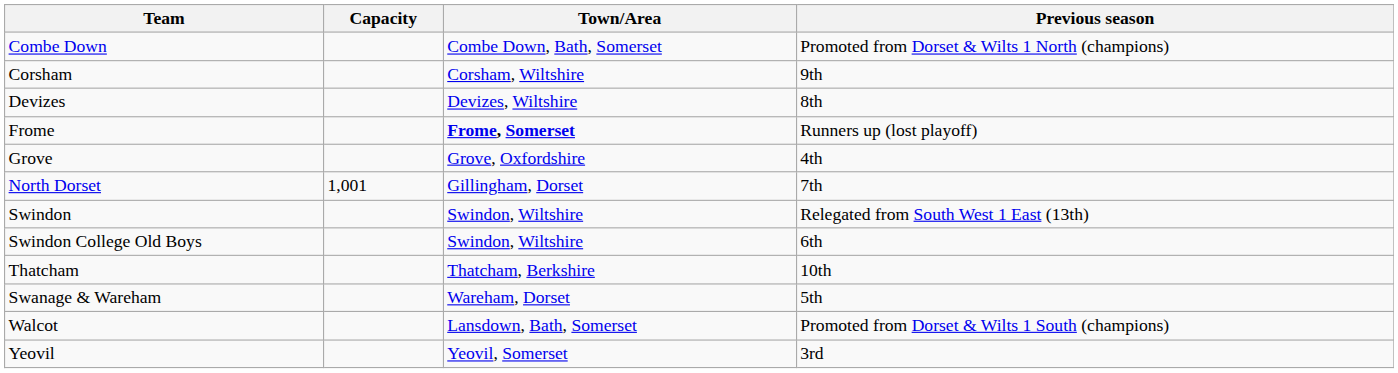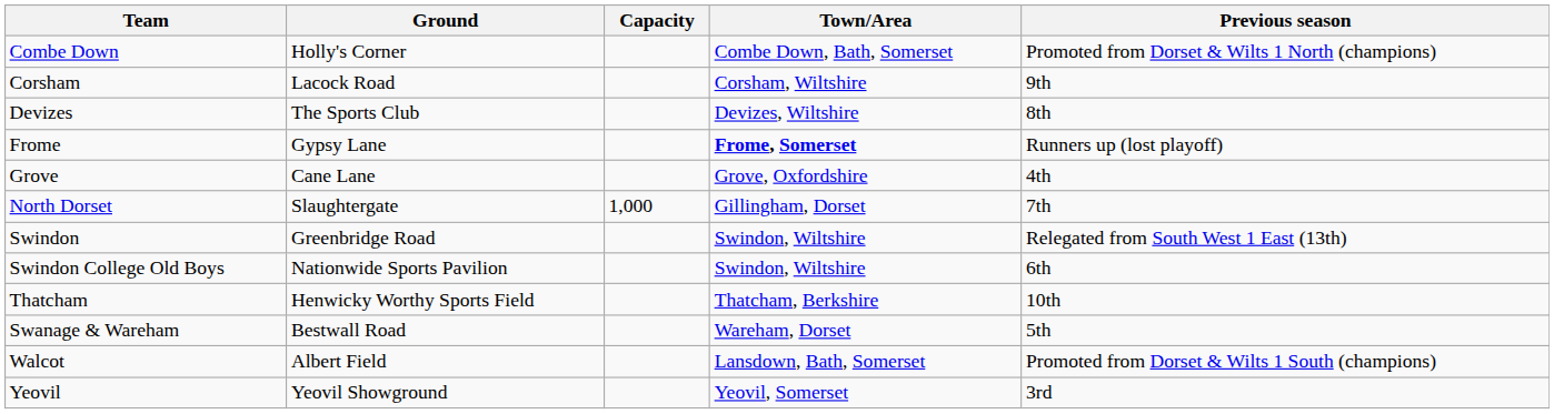 <table class="wikitable sortable" width=100%>
 <tr>
 <th>Team</th>
+<th>Ground</th>
 <th>Capacity</th>
 <th>Town/Area</th>
 <th>Previous season</th>
 </tr>
 <tr>
 <td><a href='#'>Combe Down</a></td>
+<td>Holly's Corner</td>
 <td></td>
 <td><a href='#'>Combe Down</a>, <a href='#'>Bath</a>, <a href='#'>Somerset</a></td>
 <td>Promoted from <a href='#'>Dorset & Wilts 1 North</a> (champions)</td>
 </tr>
 <tr>
 <td>Corsham</td>
+<td>Lacock Road</td>
 <td></td>
 <td><a href='#'>Corsham</a>, <a href='#'>Wiltshire</a></td>
 <td>9th</td>
 </tr>
 <tr>
 <td>Devizes</td>
+<td>The Sports Club</td>
 <td></td>
 <td><a href='#'>Devizes</a>, <a href='#'>Wiltshire</a></td>
 <td>8th</td>
 </tr>
 <tr>
 <td>Frome</td>
+<td>Gypsy Lane</td>
 <td></td>
 <td><strong><a href='#'>Frome</a>, <a href='#'>Somerset</a></strong></td>
 <td>Runners up (lost playoff)</td>
 </tr>
 <tr>
 <td>Grove</td>
+<td>Cane Lane</td>
 <td></td>
 <td><a href='#'>Grove</a>, <a href='#'>Oxfordshire</a></td>
 <td>4th</td>
 </tr>
 <tr>
 <td><a href='#'>North Dorset</a></td>
-<td>1,001</td>
+<td>Slaughtergate</td>
+<td>1,000</td>
 <td><a href='#'>Gillingham</a>, <a href='#'>Dorset</a></td>
 <td>7th</td>
 </tr>
 <tr>
 <td>Swindon</td>
+<td>Greenbridge Road</td>
 <td></td>
 <td><a href='#'>Swindon</a>, <a href='#'>Wiltshire</a></td>
 <td>Relegated from <a href='#'>South West 1 East</a> (13th)</td>
 </tr>
 <tr>
 <td>Swindon College Old Boys</td>
+<td>Nationwide Sports Pavilion</td>
 <td></td>
 <td><a href='#'>Swindon</a>, <a href='#'>Wiltshire</a></td>
 <td>6th</td>
 </tr>
 <tr>
 <td>Thatcham</td>
+<td>Henwicky Worthy Sports Field</td>
 <td></td>
 <td><a href='#'>Thatcham</a>, <a href='#'>Berkshire</a></td>
 <td>10th</td>
 </tr>
 <tr>
 <td>Swanage & Wareham</td>
+<td>Bestwall Road</td>
 <td></td>
 <td><a href='#'>Wareham</a>, <a href='#'>Dorset</a></td>
 <td>5th</td>
 </tr>
 <tr>
 <td>Walcot</td>
+<td>Albert Field</td>
 <td></td>
 <td><a href='#'>Lansdown</a>, <a href='#'>Bath</a>, <a href='#'>Somerset</a></td>
 <td>Promoted from <a href='#'>Dorset & Wilts 1 South</a> (champions)</td>
 </tr>
 <tr>
 <td>Yeovil</td>
+<td>Yeovil Showground</td>
 <td></td>
 <td><a href='#'>Yeovil</a>, <a href='#'>Somerset</a></td>
 <td>3rd</td>
 </tr>
 </table>
